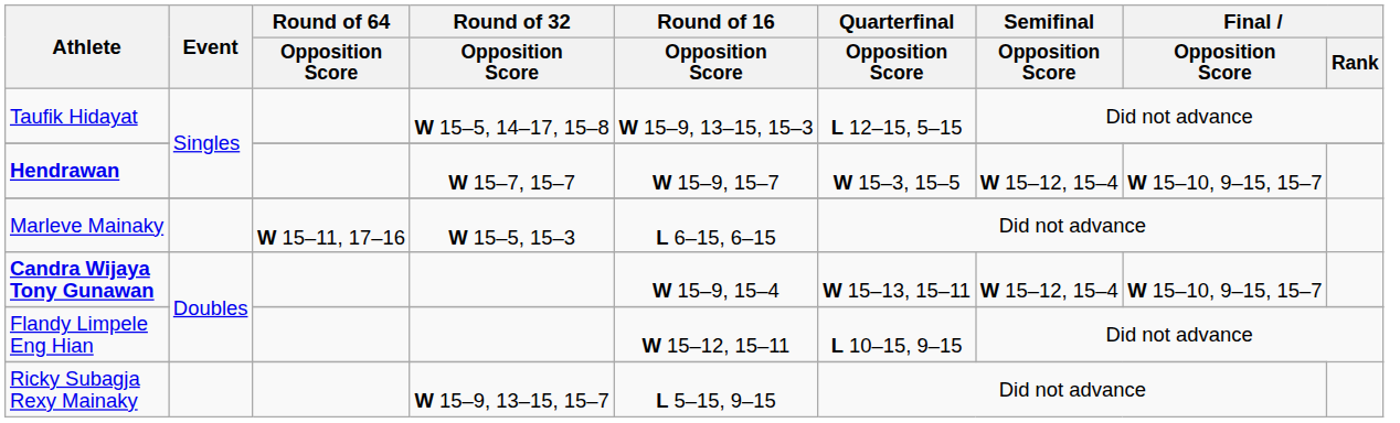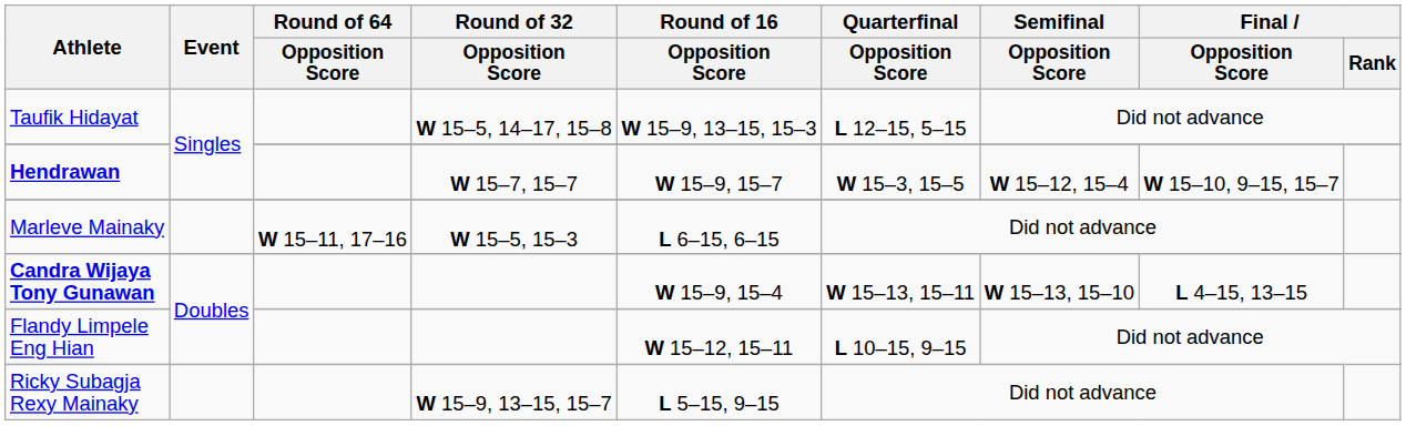 <table class=wikitable style="font-size:90%">
 <tr>
 <th rowspan="2">Athlete</th>
 <th rowspan="2">Event</th>
 <th>Round of 64</th>
 <th>Round of 32</th>
 <th>Round of 16</th>
 <th>Quarterfinal</th>
 <th>Semifinal</th>
 <th colspan=2>Final / </th>
 </tr>
 <tr style="font-size:95%">
 <th>Opposition<br>Score</th>
 <th>Opposition<br>Score</th>
 <th>Opposition<br>Score</th>
 <th>Opposition<br>Score</th>
 <th>Opposition<br>Score</th>
 <th>Opposition<br>Score</th>
 <th>Rank</th>
 </tr>
 <tr align=center>
 <td align=left><a href='#'>Taufik Hidayat</a></td>
 <td align=left rowspan=3><a href='#'>Singles</a></td>
 <td></td>
 <td><br><strong>W</strong> 15–5, 14–17, 15–8</td>
 <td><br><strong>W</strong> 15–9, 13–15, 15–3</td>
 <td><br><strong>L</strong> 12–15, 5–15</td>
 <td colspan=3>Did not advance</td>
 </tr>
 <tr>
 </tr>
 <tr align=center>
 <td align=left><strong><a href='#'>Hendrawan</a></strong></td>
 <td></td>
 <td><br><strong>W</strong> 15–7, 15–7</td>
 <td><br><strong>W</strong> 15–9, 15–7</td>
 <td><br><strong>W</strong> 15–3, 15–5</td>
 <td><br><strong>W</strong> 15–12, 15–4</td>
 <td><br><strong>W</strong> 15–10, 9–15, 15–7</td>
 <td></td>
 </tr>
 <tr>
 </tr>
 <tr align=center>
 <td align=left><a href='#'>Marleve Mainaky</a></td>
 <td></td>
 <td><br><strong>W</strong> 15–11, 17–16</td>
 <td><br><strong>W</strong> 15–5, 15–3</td>
 <td><br><strong>L</strong> 6–15, 6–15</td>
 <td colspan=3>Did not advance</td>
 </tr>
 <tr>
 </tr>
 <tr align=center>
 <td align=left><strong><a href='#'>Candra Wijaya</a> <br> <a href='#'>Tony Gunawan</a></strong></td>
 <td align=left rowspan=3><a href='#'>Doubles</a></td>
 <td></td>
 <td></td>
 <td><br><strong>W</strong> 15–9, 15–4</td>
 <td><br><strong>W</strong> 15–13, 15–11</td>
-<td><br><strong>W</strong> 15–12, 15–4</td>
-<td><br><strong>W</strong> 15–10, 9–15, 15–7</td>
+<td><br><strong>W</strong> 15–13, 15–10</td>
+<td><br><strong>L</strong> 4–15, 13–15</td>
 <td></td>
 </tr>
 <tr>
 </tr>
 <tr align=center>
 <td align=left><a href='#'>Flandy Limpele</a> <br> <a href='#'>Eng Hian</a></td>
 <td></td>
 <td></td>
 <td><br><strong>W</strong> 15–12, 15–11</td>
 <td><br><strong>L</strong> 10–15, 9–15</td>
 <td colspan=3>Did not advance</td>
 </tr>
 <tr>
 </tr>
 <tr align=center>
 <td align=left><a href='#'>Ricky Subagja</a> <br> <a href='#'>Rexy Mainaky</a></td>
 <td></td>
 <td></td>
 <td><br><strong>W</strong> 15–9, 13–15, 15–7</td>
 <td><br><strong>L</strong> 5–15, 9–15</td>
 <td colspan=3>Did not advance</td>
 </tr>
 </table>
